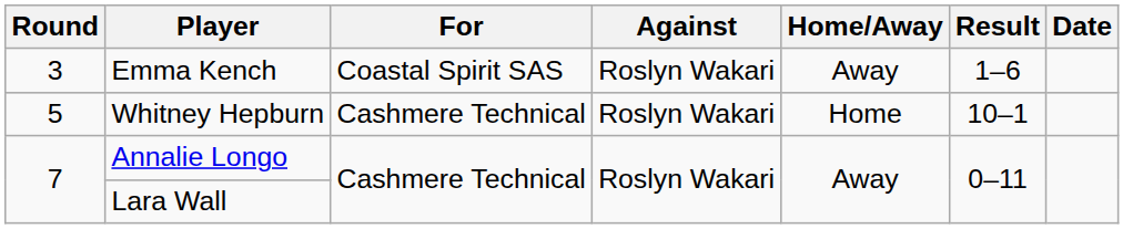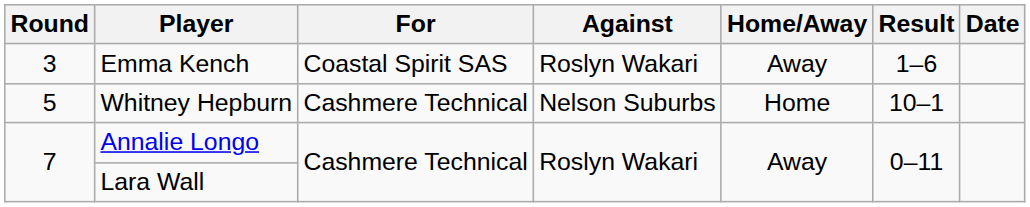 <table class="wikitable">
 <tr>
 <th>Round</th>
 <th>Player</th>
 <th>For</th>
 <th>Against</th>
 <th>Home/Away</th>
 <th style="text-align:center">Result</th>
 <th>Date</th>
 </tr>
 <tr>
 <td style="text-align:center">3</td>
 <td>Emma Kench</td>
 <td>Coastal Spirit SAS</td>
 <td>Roslyn Wakari</td>
 <td style="text-align:center">Away</td>
 <td style="text-align:center">1–6</td>
 <td></td>
 </tr>
 <tr>
 <td style="text-align:center">5</td>
 <td>Whitney Hepburn</td>
 <td>Cashmere Technical</td>
-<td>Roslyn Wakari</td>
+<td>Nelson Suburbs</td>
 <td style="text-align:center">Home</td>
 <td style="text-align:center">10–1</td>
 <td></td>
 </tr>
 <tr>
 <td style="text-align:center" rowspan=2>7</td>
 <td><a href='#'>Annalie Longo</a></td>
 <td rowspan=2>Cashmere Technical</td>
 <td rowspan=2>Roslyn Wakari</td>
 <td style="text-align:center"rowspan=2>Away</td>
 <td style="text-align:center"rowspan=2>0–11</td>
 <td rowspan=2></td>
 </tr>
 <tr>
 <td>Lara Wall</td>
 </tr>
 </table>
